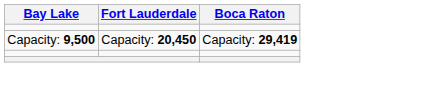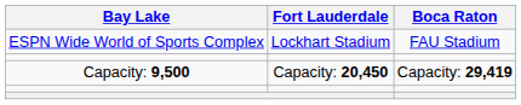 <table class="wikitable" style="text-align:center">
 <tr>
 <th><a href='#'>Bay Lake</a></th>
 <th><a href='#'>Fort Lauderdale</a></th>
 <th><a href='#'>Boca Raton</a></th>
+</tr>
+<tr>
+<td><a href='#'>ESPN Wide World of Sports Complex</a></td>
+<td><a href='#'>Lockhart Stadium</a></td>
+<td><a href='#'>FAU Stadium</a></td>
 </tr>
 <tr>
 <td><small></small></td>
 <td><small></small></td>
 <td><small></small></td>
 </tr>
 <tr>
 <td>Capacity: <strong>9,500</strong></td>
 <td>Capacity: <strong>20,450</strong></td>
 <td>Capacity: <strong>29,419</strong></td>
 </tr>
 <tr>
 <td></td>
 <td></td>
 <td></td>
 </tr>
 <tr>
 <th colspan="2"></th>
 <th></th>
 </tr>
 </table>
